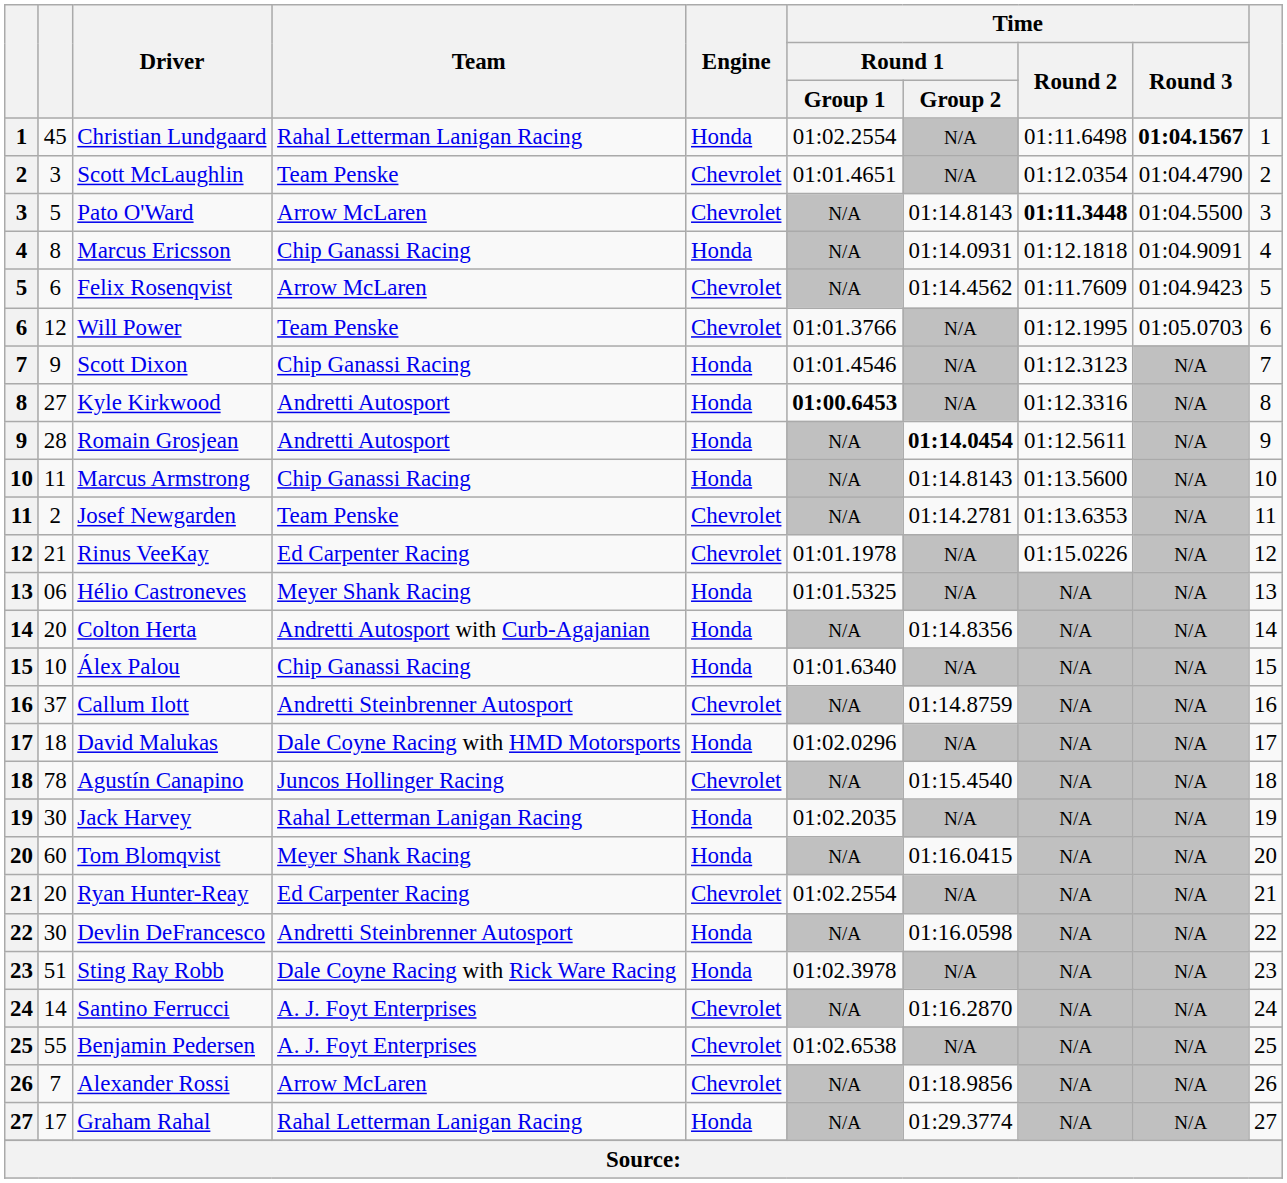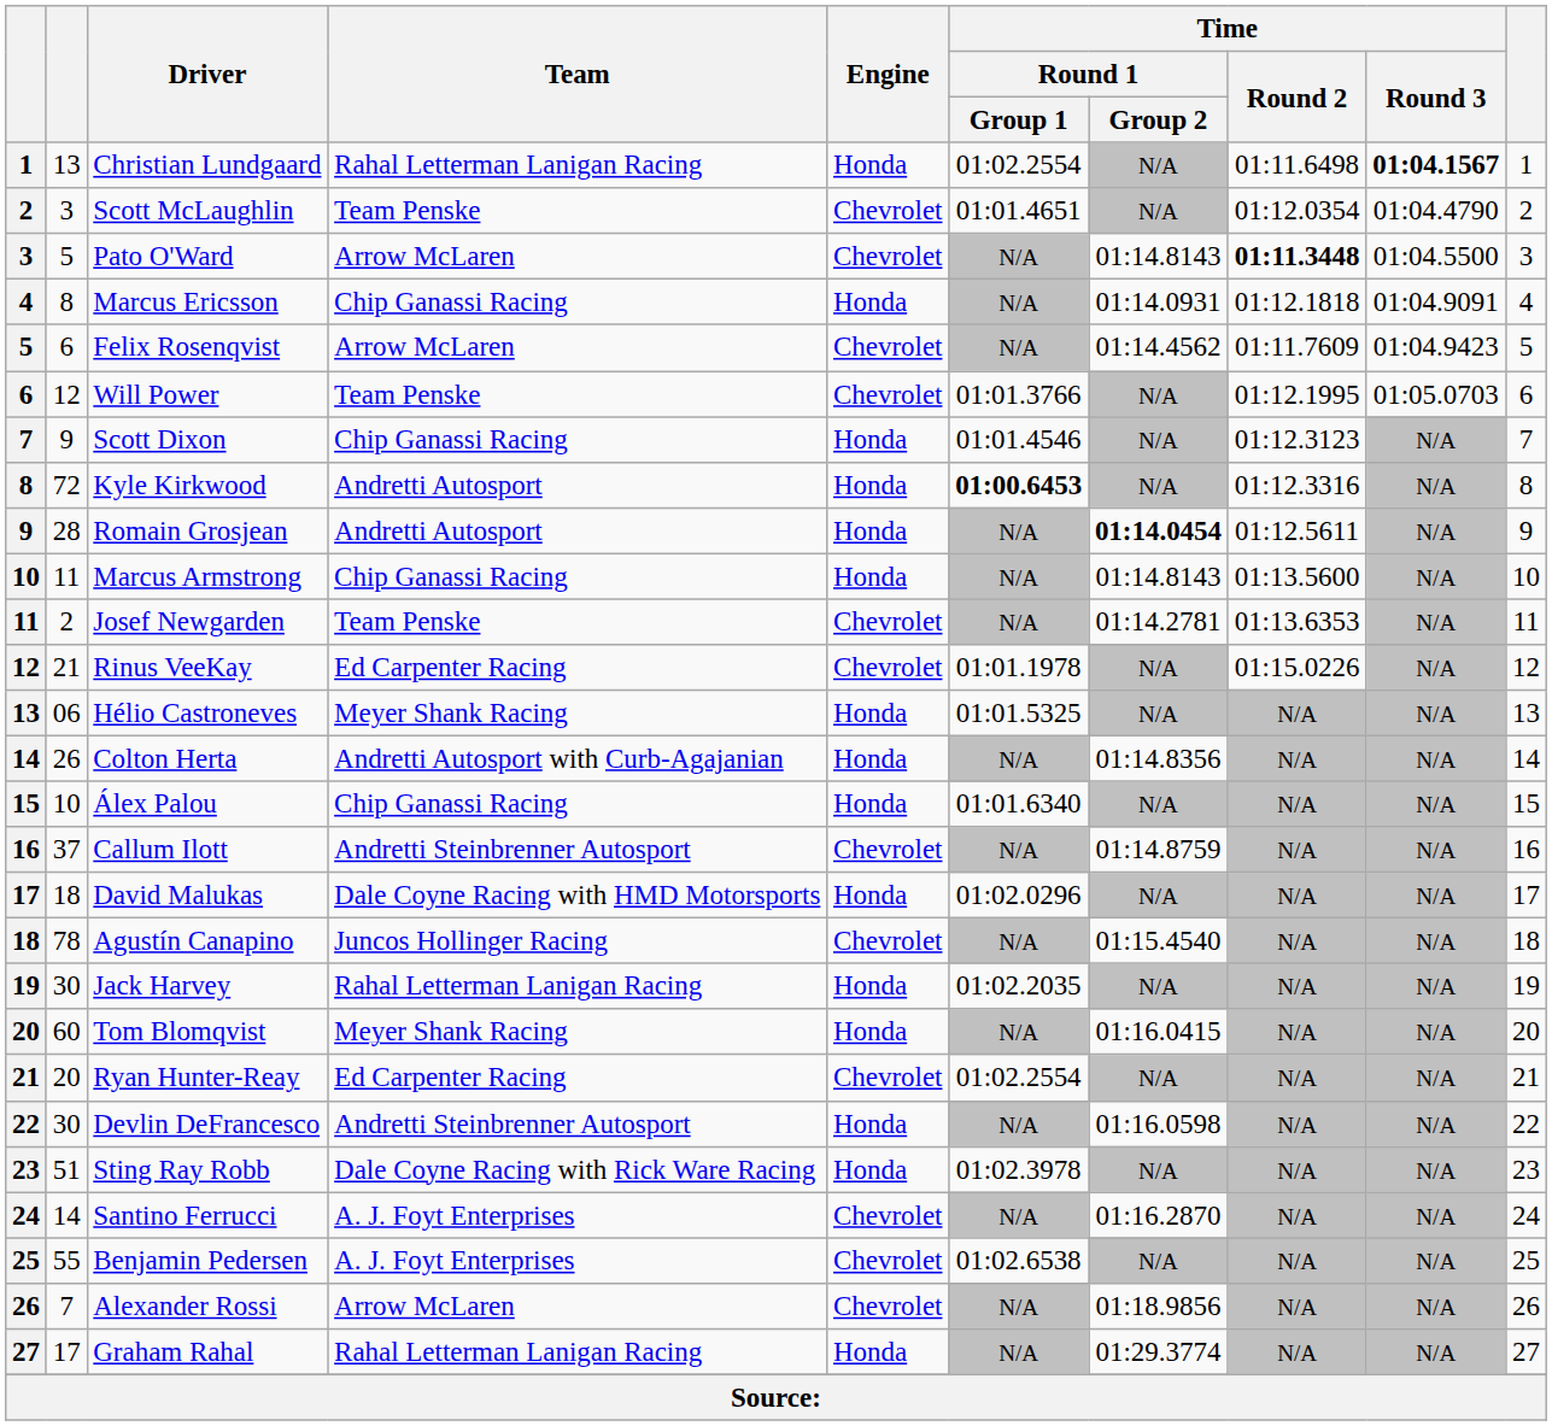 <table class="wikitable sortable" style="font-size: 95%;">
 <tr>
 <th rowspan="3"></th>
 <th rowspan="3"></th>
 <th rowspan="3">Driver</th>
 <th rowspan="3">Team</th>
 <th rowspan="3">Engine</th>
 <th colspan="4">Time</th>
 <th rowspan="3"></th>
 </tr>
 <tr>
 <th scope="col" colspan="2">Round 1</th>
 <th scope="col" rowspan="2">Round 2</th>
 <th scope="col" rowspan="2">Round 3</th>
 </tr>
 <tr>
 <th scope="col">Group 1</th>
 <th scope="col">Group 2</th>
 </tr>
 <tr>
 <th>1</th>
-<td align="center">45</td>
+<td align="center">13</td>
 <td> <a href='#'>Christian Lundgaard</a></td>
 <td><a href='#'>Rahal Letterman Lanigan Racing</a></td>
 <td><a href='#'>Honda</a></td>
 <td align="center">01:02.2554</td>
 <td style="background: silver" align="center" data-sort-value="2"><small>N/A</small></td>
 <td align="center">01:11.6498</td>
 <td align="center"><strong>01:04.1567</strong></td>
 <td align="center">1</td>
 </tr>
 <tr>
 <th>2</th>
 <td align="center">3</td>
 <td> <a href='#'>Scott McLaughlin</a></td>
 <td><a href='#'>Team Penske</a></td>
 <td><a href='#'>Chevrolet</a></td>
 <td align="center">01:01.4651</td>
 <td style="background: silver" align="center" data-sort-value="3"><small>N/A</small></td>
 <td align="center">01:12.0354</td>
 <td align="center">01:04.4790</td>
 <td align="center">2</td>
 </tr>
 <tr>
 <th>3</th>
 <td align="center">5</td>
 <td> <a href='#'>Pato O'Ward</a></td>
 <td><a href='#'>Arrow McLaren</a></td>
 <td><a href='#'>Chevrolet</a></td>
 <td style="background: silver" align="center" data-sort-value="4"><small>N/A</small></td>
 <td align="center">01:14.8143</td>
 <td align="center"><strong>01:11.3448</strong></td>
 <td align="center">01:04.5500</td>
 <td align="center">3</td>
 </tr>
 <tr>
 <th>4</th>
 <td align="center">8</td>
 <td> <a href='#'>Marcus Ericsson</a></td>
 <td><a href='#'>Chip Ganassi Racing</a></td>
 <td><a href='#'>Honda</a></td>
 <td style="background: silver" align="center" data-sort-value="5"><small>N/A</small></td>
 <td align="center">01:14.0931</td>
 <td align="center">01:12.1818</td>
 <td align="center">01:04.9091</td>
 <td align="center">4</td>
 </tr>
 <tr>
 <th>5</th>
 <td align="center">6</td>
 <td> <a href='#'>Felix Rosenqvist</a></td>
 <td><a href='#'>Arrow McLaren</a></td>
 <td><a href='#'>Chevrolet</a></td>
 <td style="background: silver" align="center" data-sort-value="6"><small>N/A</small></td>
 <td align="center">01:14.4562</td>
 <td align="center">01:11.7609</td>
 <td align="center">01:04.9423</td>
 <td align="center">5</td>
 </tr>
 <tr>
 <th>6</th>
 <td align="center">12</td>
 <td> <a href='#'>Will Power</a> <strong></strong></td>
 <td><a href='#'>Team Penske</a></td>
 <td><a href='#'>Chevrolet</a></td>
 <td align="center">01:01.3766</td>
 <td style="background: silver" align="center" data-sort-value="7"><small>N/A</small></td>
 <td align="center">01:12.1995</td>
 <td align="center">01:05.0703</td>
 <td align="center">6</td>
 </tr>
 <tr>
 <th>7</th>
 <td align="center">9</td>
 <td> <a href='#'>Scott Dixon</a> <strong></strong></td>
 <td><a href='#'>Chip Ganassi Racing</a></td>
 <td><a href='#'>Honda</a></td>
 <td align="center">01:01.4546</td>
 <td style="background: silver" align="center" data-sort-value="8"><small>N/A</small></td>
 <td align="center">01:12.3123</td>
 <td style="background: silver" align="center" data-sort-value="8"><small>N/A</small></td>
 <td align="center">7</td>
 </tr>
 <tr>
 <th>8</th>
-<td align="center">27</td>
+<td align="center">72</td>
 <td> <a href='#'>Kyle Kirkwood</a></td>
 <td><a href='#'>Andretti Autosport</a></td>
 <td><a href='#'>Honda</a></td>
 <td align="center"><strong>01:00.6453</strong></td>
 <td style="background: silver" align="center" data-sort-value="9"><small>N/A</small></td>
 <td align="center">01:12.3316</td>
 <td style="background: silver" align="center" data-sort-value="9"><small>N/A</small></td>
 <td align="center">8</td>
 </tr>
 <tr>
 <th>9</th>
 <td align="center">28</td>
 <td> <a href='#'>Romain Grosjean</a></td>
 <td><a href='#'>Andretti Autosport</a></td>
 <td><a href='#'>Honda</a></td>
 <td style="background: silver" align="center" data-sort-value="10"><small>N/A</small></td>
 <td align="center"><strong>01:14.0454</strong></td>
 <td align="center">01:12.5611</td>
 <td style="background: silver" align="center" data-sort-value="10"><small>N/A</small></td>
 <td align="center">9</td>
 </tr>
 <tr>
 <th>10</th>
 <td align="center">11</td>
 <td> <a href='#'>Marcus Armstrong</a> <strong></strong></td>
 <td><a href='#'>Chip Ganassi Racing</a></td>
 <td><a href='#'>Honda</a></td>
 <td style="background: silver" align="center" data-sort-value="11"><small>N/A</small></td>
 <td align="center">01:14.8143</td>
 <td align="center">01:13.5600</td>
 <td style="background: silver" align="center" data-sort-value="11"><small>N/A</small></td>
 <td align="center">10</td>
 </tr>
 <tr>
 <th>11</th>
 <td align="center">2</td>
 <td> <a href='#'>Josef Newgarden</a> <strong></strong></td>
 <td><a href='#'>Team Penske</a></td>
 <td><a href='#'>Chevrolet</a></td>
 <td style="background: silver" align="center" data-sort-value="12"><small>N/A</small></td>
 <td align="center">01:14.2781</td>
 <td align="center">01:13.6353</td>
 <td style="background: silver" align="center" data-sort-value="12"><small>N/A</small></td>
 <td align="center">11</td>
 </tr>
 <tr>
 <th>12</th>
 <td align="center">21</td>
 <td> <a href='#'>Rinus VeeKay</a></td>
 <td><a href='#'>Ed Carpenter Racing</a></td>
 <td><a href='#'>Chevrolet</a></td>
 <td align="center">01:01.1978</td>
 <td style="background: silver" align="center" data-sort-value="13"><small>N/A</small></td>
 <td align="center">01:15.0226</td>
 <td style="background: silver" align="center" data-sort-value="13"><small>N/A</small></td>
 <td align="center">12</td>
 </tr>
 <tr>
 <th>13</th>
 <td align="center">06</td>
 <td> <a href='#'>Hélio Castroneves</a></td>
 <td><a href='#'>Meyer Shank Racing</a></td>
 <td><a href='#'>Honda</a></td>
 <td align="center">01:01.5325</td>
 <td style="background: silver" align="center" data-sort-value="14"><small>N/A</small></td>
 <td style="background: silver" align="center" data-sort-value="14"><small>N/A</small></td>
 <td style="background: silver" align="center" data-sort-value="14"><small>N/A</small></td>
 <td align="center">13</td>
 </tr>
 <tr>
 <th>14</th>
-<td align="center">20</td>
+<td align="center">26</td>
 <td> <a href='#'>Colton Herta</a></td>
 <td><a href='#'>Andretti Autosport</a> with <a href='#'>Curb-Agajanian</a></td>
 <td><a href='#'>Honda</a></td>
 <td style="background: silver" align="center" data-sort-value="15"><small>N/A</small></td>
 <td align="center">01:14.8356</td>
 <td style="background: silver" align="center" data-sort-value="15"><small>N/A</small></td>
 <td style="background: silver" align="center" data-sort-value="15"><small>N/A</small></td>
 <td align="center">14</td>
 </tr>
 <tr>
 <th>15</th>
 <td align="center">10</td>
 <td> <a href='#'>Álex Palou</a></td>
 <td><a href='#'>Chip Ganassi Racing</a></td>
 <td><a href='#'>Honda</a></td>
 <td align="center">01:01.6340</td>
 <td style="background: silver" align="center" data-sort-value="16"><small>N/A</small></td>
 <td style="background: silver" align="center" data-sort-value="16"><small>N/A</small></td>
 <td style="background: silver" align="center" data-sort-value="16"><small>N/A</small></td>
 <td align="center">15</td>
 </tr>
 <tr>
 <th>16</th>
 <td align="center">37</td>
 <td> <a href='#'>Callum Ilott</a></td>
 <td><a href='#'>Andretti Steinbrenner Autosport</a></td>
 <td><a href='#'>Chevrolet</a></td>
 <td style="background: silver" align="center" data-sort-value="17"><small>N/A</small></td>
 <td align="center">01:14.8759</td>
 <td style="background: silver" align="center" data-sort-value="17"><small>N/A</small></td>
 <td style="background: silver" align="center" data-sort-value="17"><small>N/A</small></td>
 <td align="center">16</td>
 </tr>
 <tr>
 <th>17</th>
 <td align="center">18</td>
 <td> <a href='#'>David Malukas</a></td>
 <td><a href='#'>Dale Coyne Racing</a> with <a href='#'>HMD Motorsports</a></td>
 <td><a href='#'>Honda</a></td>
 <td align="center">01:02.0296</td>
 <td style="background: silver" align="center" data-sort-value="18"><small>N/A</small></td>
 <td style="background: silver" align="center" data-sort-value="18"><small>N/A</small></td>
 <td style="background: silver" align="center" data-sort-value="18"><small>N/A</small></td>
 <td align="center">17</td>
 </tr>
 <tr>
 <th>18</th>
 <td align="center">78</td>
 <td> <a href='#'>Agustín Canapino</a> <strong></strong></td>
 <td><a href='#'>Juncos Hollinger Racing</a></td>
 <td><a href='#'>Chevrolet</a></td>
 <td style="background: silver" align="center" data-sort-value="19"><small>N/A</small></td>
 <td align="center">01:15.4540</td>
 <td style="background: silver" align="center" data-sort-value="19"><small>N/A</small></td>
 <td style="background: silver" align="center" data-sort-value="19"><small>N/A</small></td>
 <td align="center">18</td>
 </tr>
 <tr>
 <th>19</th>
 <td align="center">30</td>
 <td> <a href='#'>Jack Harvey</a></td>
 <td><a href='#'>Rahal Letterman Lanigan Racing</a></td>
 <td><a href='#'>Honda</a></td>
 <td align="center">01:02.2035</td>
 <td style="background: silver" align="center" data-sort-value="20"><small>N/A</small></td>
 <td style="background: silver" align="center" data-sort-value="20"><small>N/A</small></td>
 <td style="background: silver" align="center" data-sort-value="20"><small>N/A</small></td>
 <td align="center">19</td>
 </tr>
 <tr>
 <th>20</th>
 <td align="center">60</td>
 <td> <a href='#'>Tom Blomqvist</a> <strong></strong></td>
 <td><a href='#'>Meyer Shank Racing</a></td>
 <td><a href='#'>Honda</a></td>
 <td style="background: silver" align="center" data-sort-value="21"><small>N/A</small></td>
 <td align="center">01:16.0415</td>
 <td style="background: silver" align="center" data-sort-value="21"><small>N/A</small></td>
 <td style="background: silver" align="center" data-sort-value="21"><small>N/A</small></td>
 <td align="center">20</td>
 </tr>
 <tr>
 <th>21</th>
 <td align="center">20</td>
 <td> <a href='#'>Ryan Hunter-Reay</a> <strong></strong></td>
 <td><a href='#'>Ed Carpenter Racing</a></td>
 <td><a href='#'>Chevrolet</a></td>
 <td align="center">01:02.2554</td>
 <td style="background: silver" align="center" data-sort-value="22"><small>N/A</small></td>
 <td style="background: silver" align="center" data-sort-value="22"><small>N/A</small></td>
 <td style="background: silver" align="center" data-sort-value="22"><small>N/A</small></td>
 <td align="center">21</td>
 </tr>
 <tr>
 <th>22</th>
 <td align="center">30</td>
 <td> <a href='#'>Devlin DeFrancesco</a></td>
 <td><a href='#'>Andretti Steinbrenner Autosport</a></td>
 <td><a href='#'>Honda</a></td>
 <td style="background: silver" align="center" data-sort-value="23"><small>N/A</small></td>
 <td align="center">01:16.0598</td>
 <td style="background: silver" align="center" data-sort-value="23"><small>N/A</small></td>
 <td style="background: silver" align="center" data-sort-value="23"><small>N/A</small></td>
 <td align="center">22</td>
 </tr>
 <tr>
 <th>23</th>
 <td align="center">51</td>
 <td> <a href='#'>Sting Ray Robb</a> <strong></strong></td>
 <td><a href='#'>Dale Coyne Racing</a> with <a href='#'>Rick Ware Racing</a></td>
 <td><a href='#'>Honda</a></td>
 <td align="center">01:02.3978</td>
 <td style="background: silver" align="center" data-sort-value="24"><small>N/A</small></td>
 <td style="background: silver" align="center" data-sort-value="24"><small>N/A</small></td>
 <td style="background: silver" align="center" data-sort-value="24"><small>N/A</small></td>
 <td align="center">23</td>
 </tr>
 <tr>
 <th>24</th>
 <td align="center">14</td>
 <td> <a href='#'>Santino Ferrucci</a></td>
 <td><a href='#'>A. J. Foyt Enterprises</a></td>
 <td><a href='#'>Chevrolet</a></td>
 <td style="background: silver" align="center" data-sort-value="25"><small>N/A</small></td>
 <td align="center">01:16.2870</td>
 <td style="background: silver" align="center" data-sort-value="25"><small>N/A</small></td>
 <td style="background: silver" align="center" data-sort-value="25"><small>N/A</small></td>
 <td align="center">24</td>
 </tr>
 <tr>
 <th>25</th>
 <td align="center">55</td>
 <td> <a href='#'>Benjamin Pedersen</a> <strong></strong></td>
 <td><a href='#'>A. J. Foyt Enterprises</a></td>
 <td><a href='#'>Chevrolet</a></td>
 <td align="center">01:02.6538</td>
 <td style="background: silver" align="center" data-sort-value="26"><small>N/A</small></td>
 <td style="background: silver" align="center" data-sort-value="26"><small>N/A</small></td>
 <td style="background: silver" align="center" data-sort-value="26"><small>N/A</small></td>
 <td align="center">25</td>
 </tr>
 <tr>
 <th>26</th>
 <td align="center">7</td>
 <td> <a href='#'>Alexander Rossi</a></td>
 <td><a href='#'>Arrow McLaren</a></td>
 <td><a href='#'>Chevrolet</a></td>
 <td style="background: silver" align="center" data-sort-value="27"><small>N/A</small></td>
 <td align="center">01:18.9856</td>
 <td style="background: silver" align="center" data-sort-value="27"><small>N/A</small></td>
 <td style="background: silver" align="center" data-sort-value="27"><small>N/A</small></td>
 <td align="center">26</td>
 </tr>
 <tr>
 <th>27</th>
 <td align="center">17</td>
 <td> <a href='#'>Graham Rahal</a></td>
 <td><a href='#'>Rahal Letterman Lanigan Racing</a></td>
 <td><a href='#'>Honda</a></td>
 <td style="background: silver" align="center" data-sort-value="28"><small>N/A</small></td>
 <td align="center">01:29.3774</td>
 <td style="background: silver" align="center" data-sort-value="28"><small>N/A</small></td>
 <td style="background: silver" align="center" data-sort-value="28"><small>N/A</small></td>
 <td align="center">27</td>
 </tr>
 <tr>
 </tr>
 <tr class="sortbottom">
 <th colspan="10">Source:</th>
 </tr>
 </table>
